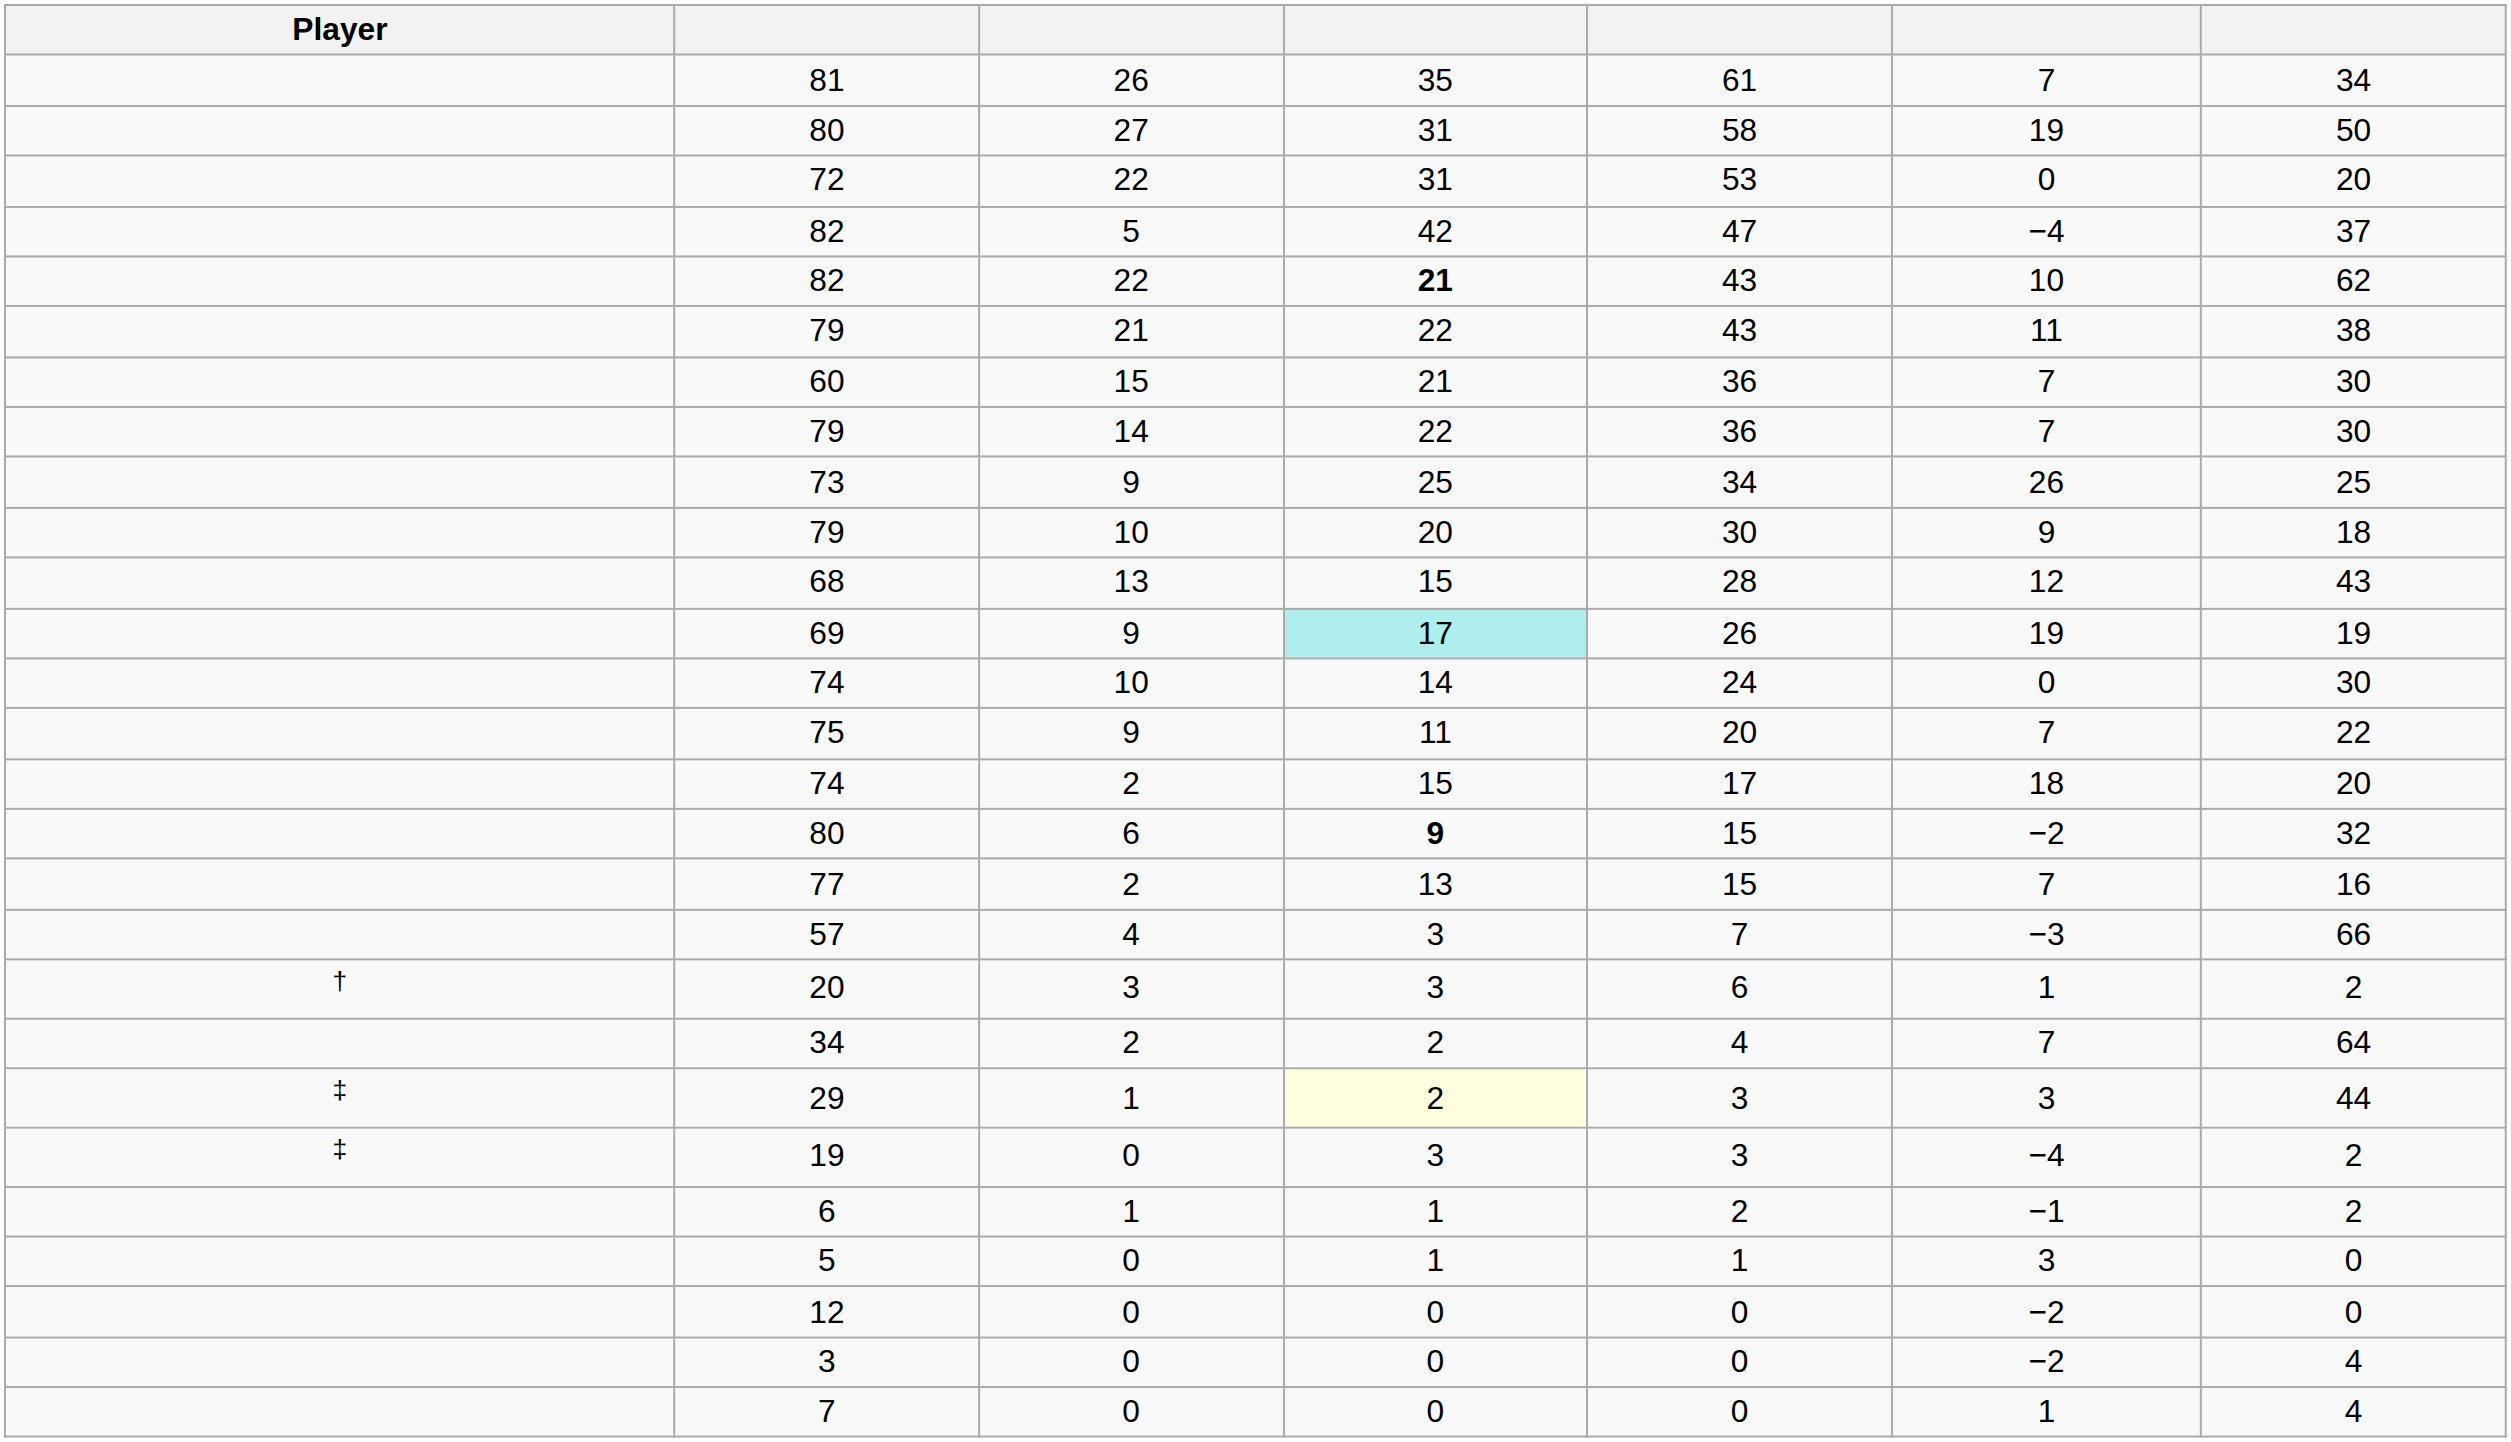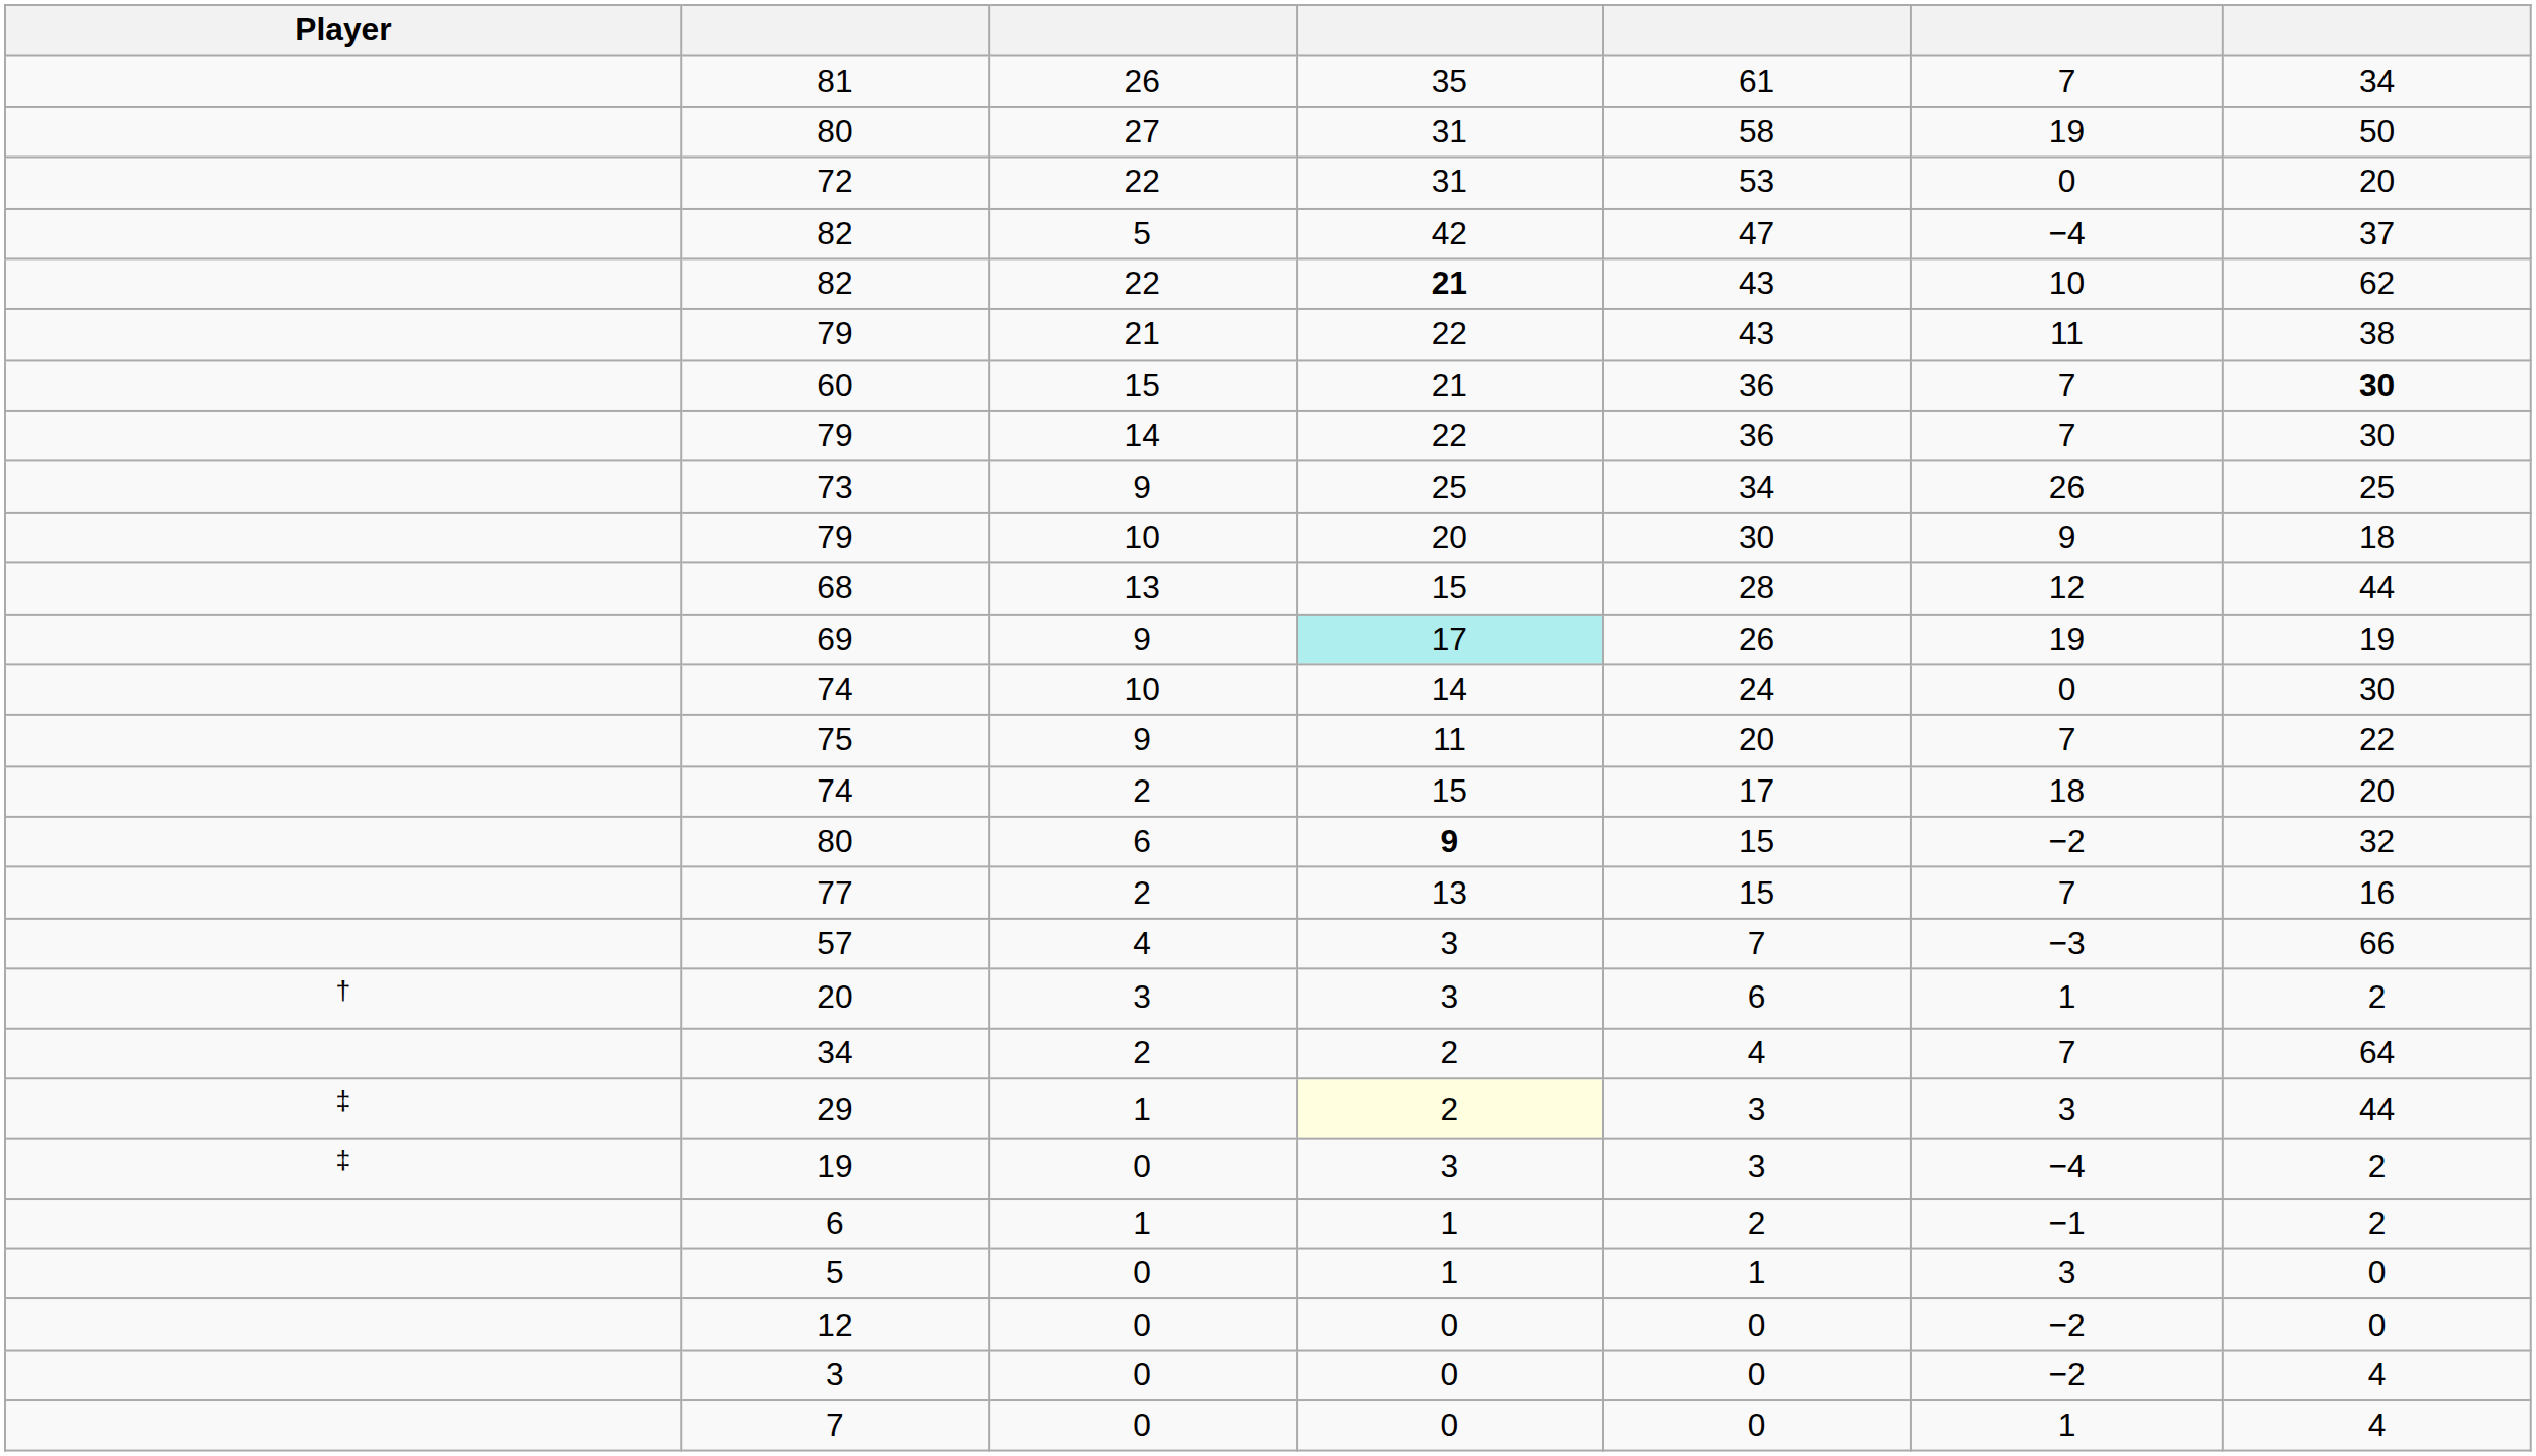 <table class="wikitable sortable" style="width:100%; text-align:center;">
 <tr>
 <th>Player</th>
 <th></th>
 <th></th>
 <th></th>
 <th></th>
 <th data-sort-type="number"></th>
 <th></th>
 </tr>
 <tr>
 <td></td>
 <td>81</td>
 <td>26</td>
 <td>35</td>
 <td>61</td>
 <td>7</td>
 <td>34</td>
 </tr>
 <tr>
 <td></td>
 <td>80</td>
 <td>27</td>
 <td>31</td>
 <td>58</td>
 <td>19</td>
 <td>50</td>
 </tr>
 <tr>
 <td></td>
 <td>72</td>
 <td>22</td>
 <td>31</td>
 <td>53</td>
 <td>0</td>
 <td>20</td>
 </tr>
 <tr>
 <td></td>
 <td>82</td>
 <td>5</td>
 <td>42</td>
 <td>47</td>
 <td>−4</td>
 <td>37</td>
 </tr>
 <tr>
 <td></td>
 <td>82</td>
 <td>22</td>
 <td><strong>21</strong></td>
 <td>43</td>
 <td>10</td>
 <td>62</td>
 </tr>
 <tr>
 <td></td>
 <td>79</td>
 <td>21</td>
 <td>22</td>
 <td>43</td>
 <td>11</td>
 <td>38</td>
 </tr>
 <tr>
 <td></td>
 <td>60</td>
 <td>15</td>
 <td>21</td>
 <td>36</td>
 <td>7</td>
-<td>30</td>
+<td><strong>30</strong></td>
 </tr>
 <tr>
 <td></td>
 <td>79</td>
 <td>14</td>
 <td>22</td>
 <td>36</td>
 <td>7</td>
 <td>30</td>
 </tr>
 <tr>
 <td></td>
 <td>73</td>
 <td>9</td>
 <td>25</td>
 <td>34</td>
 <td>26</td>
 <td>25</td>
 </tr>
 <tr>
 <td></td>
 <td>79</td>
 <td>10</td>
 <td>20</td>
 <td>30</td>
 <td>9</td>
 <td>18</td>
 </tr>
 <tr>
 <td></td>
 <td>68</td>
 <td>13</td>
 <td>15</td>
 <td>28</td>
 <td>12</td>
-<td>43</td>
+<td>44</td>
 </tr>
 <tr>
 <td></td>
 <td>69</td>
 <td>9</td>
 <td style="background: paleturquoise;">17</td>
 <td>26</td>
 <td>19</td>
 <td>19</td>
 </tr>
 <tr>
 <td></td>
 <td>74</td>
 <td>10</td>
 <td>14</td>
 <td>24</td>
 <td>0</td>
 <td>30</td>
 </tr>
 <tr>
 <td></td>
 <td>75</td>
 <td>9</td>
 <td>11</td>
 <td>20</td>
 <td>7</td>
 <td>22</td>
 </tr>
 <tr>
 <td></td>
 <td>74</td>
 <td>2</td>
 <td>15</td>
 <td>17</td>
 <td>18</td>
 <td>20</td>
 </tr>
 <tr>
 <td></td>
 <td>80</td>
 <td>6</td>
 <td><strong>9</strong></td>
 <td>15</td>
 <td>−2</td>
 <td>32</td>
 </tr>
 <tr>
 <td></td>
 <td>77</td>
 <td>2</td>
 <td>13</td>
 <td>15</td>
 <td>7</td>
 <td>16</td>
 </tr>
 <tr>
 <td></td>
 <td>57</td>
 <td>4</td>
 <td>3</td>
 <td>7</td>
 <td>−3</td>
 <td>66</td>
 </tr>
 <tr>
 <td><sup>†</sup></td>
 <td>20</td>
 <td>3</td>
 <td>3</td>
 <td>6</td>
 <td>1</td>
 <td>2</td>
 </tr>
 <tr>
 <td></td>
 <td>34</td>
 <td>2</td>
 <td>2</td>
 <td>4</td>
 <td>7</td>
 <td>64</td>
 </tr>
 <tr>
 <td><sup>‡</sup></td>
 <td>29</td>
 <td>1</td>
 <td style="background: lightyellow;">2</td>
 <td>3</td>
 <td>3</td>
 <td>44</td>
 </tr>
 <tr>
 <td><sup>‡</sup></td>
 <td>19</td>
 <td>0</td>
 <td>3</td>
 <td>3</td>
 <td>−4</td>
 <td>2</td>
 </tr>
 <tr>
 <td></td>
 <td>6</td>
 <td>1</td>
 <td>1</td>
 <td>2</td>
 <td>−1</td>
 <td>2</td>
 </tr>
 <tr>
 <td></td>
 <td>5</td>
 <td>0</td>
 <td>1</td>
 <td>1</td>
 <td>3</td>
 <td>0</td>
 </tr>
 <tr>
 <td></td>
 <td>12</td>
 <td>0</td>
 <td>0</td>
 <td>0</td>
 <td>−2</td>
 <td>0</td>
 </tr>
 <tr>
 <td></td>
 <td>3</td>
 <td>0</td>
 <td>0</td>
 <td>0</td>
 <td>−2</td>
 <td>4</td>
 </tr>
 <tr>
 <td></td>
 <td>7</td>
 <td>0</td>
 <td>0</td>
 <td>0</td>
 <td>1</td>
 <td>4</td>
 </tr>
 </table>
